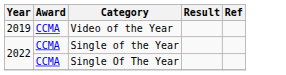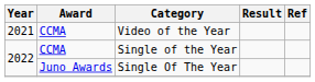 <table class="wikitable">
 <tr>
 <th>Year</th>
 <th>Award</th>
 <th>Category</th>
 <th>Result</th>
 <th>Ref</th>
 </tr>
 <tr>
-<td>2019</td>
+<td>2021</td>
 <td><a href='#'>CCMA</a></td>
 <td>Video of the Year</td>
 <td></td>
 <td></td>
 </tr>
 <tr>
 <td rowspan="2">2022</td>
 <td><a href='#'>CCMA</a></td>
 <td>Single of the Year</td>
 <td></td>
 <td></td>
 </tr>
 <tr>
-<td><a href='#'>CCMA</a></td>
+<td><a href='#'>Juno Awards</a></td>
 <td>Single Of The Year</td>
 <td></td>
 <td></td>
 </tr>
 <tr>
 </tr>
 </table>
